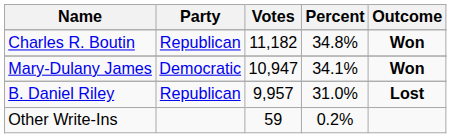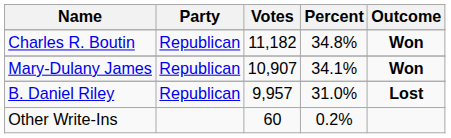 <table class=wikitable style="text-align:center">
 <tr>
 <th>Name</th>
 <th>Party</th>
 <th>Votes</th>
 <th>Percent</th>
 <th>Outcome</th>
 </tr>
 <tr>
 </tr>
 <tr>
 <td align=left><a href='#'>Charles R. Boutin</a></td>
 <td><a href='#'>Republican</a></td>
 <td>11,182</td>
 <td>34.8%</td>
 <td><strong>Won</strong></td>
 </tr>
 <tr>
 </tr>
 <tr>
 <td align=left><a href='#'>Mary-Dulany James</a></td>
-<td><a href='#'>Democratic</a></td>
-<td>10,947</td>
+<td><a href='#'>Republican</a></td>
+<td>10,907</td>
 <td>34.1%</td>
 <td><strong>Won</strong></td>
 </tr>
 <tr>
 </tr>
 <tr>
 <td align=left><a href='#'>B. Daniel Riley</a></td>
 <td><a href='#'>Republican</a></td>
 <td>9,957</td>
 <td>31.0%</td>
 <td><strong>Lost</strong></td>
 </tr>
 <tr>
 <td align=left>Other Write-Ins</td>
 <td></td>
-<td>59</td>
+<td>60</td>
 <td>0.2%</td>
 <td></td>
 </tr>
 </table>
